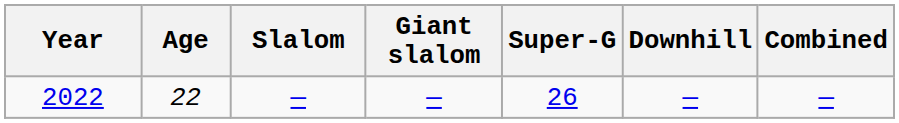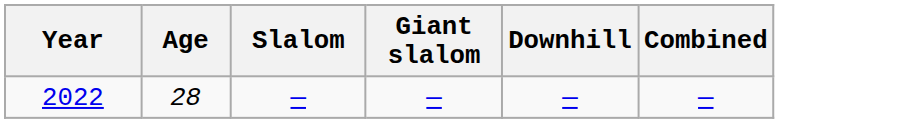 <table class=wikitable style="text-align:center">
 <tr>
 <th>  Year  </th>
 <th> Age </th>
 <th> Slalom </th>
 <th> Giant <br> slalom </th>
-<th>Super-G</th>
 <th>Downhill</th>
 <th>Combined</th>
 </tr>
 <tr>
 <td><a href='#'>2022</a></td>
-<td><em>22</em></td>
+<td><em>28</em></td>
 <td><a href='#'>—</a></td>
 <td><a href='#'>—</a></td>
-<td><a href='#'>26</a></td>
 <td><a href='#'>—</a></td>
 <td><a href='#'>—</a></td>
 </tr>
 </table>
